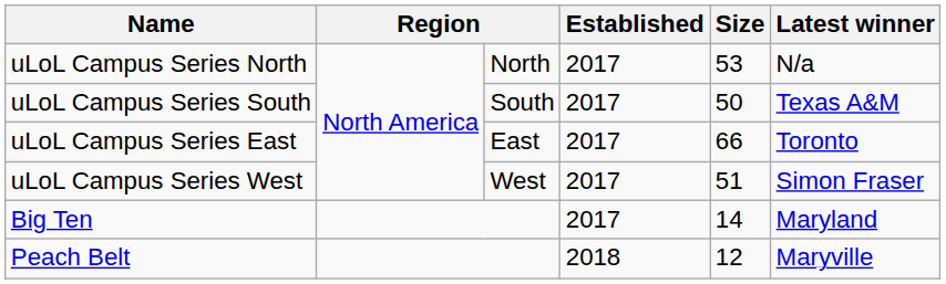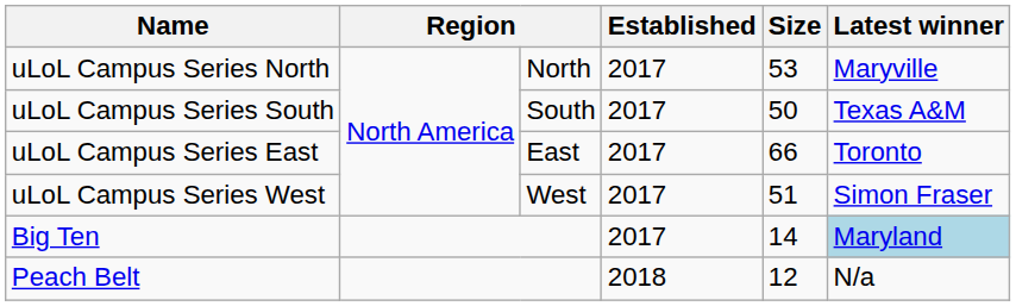 <table class="wikitable plainrowheaders sortable">
 <tr>
 <th>Name</th>
 <th colspan="2">Region</th>
 <th>Established</th>
 <th>Size</th>
 <th>Latest winner</th>
 </tr>
 <tr>
 <td scope="row">uLoL Campus Series North</td>
 <td rowspan="4"> <a href='#'>North America</a></td>
 <td>North</td>
 <td>2017</td>
 <td>53</td>
-<td>N/a</td>
+<td> <a href='#'>Maryville</a></td>
 </tr>
 <tr>
 <td scope="row">uLoL Campus Series South</td>
 <td>South</td>
 <td>2017</td>
 <td>50</td>
 <td> <a href='#'>Texas A&M</a></td>
 </tr>
 <tr>
 <td scope="row">uLoL Campus Series East</td>
 <td>East</td>
 <td>2017</td>
 <td>66</td>
 <td> <a href='#'>Toronto</a></td>
 </tr>
 <tr>
 <td scope="row">uLoL Campus Series West</td>
 <td>West</td>
 <td>2017</td>
 <td>51</td>
 <td> <a href='#'>Simon Fraser</a></td>
 </tr>
 <tr>
 <td scope="row"><a href='#'>Big Ten</a></td>
 <td colspan="2"></td>
 <td>2017</td>
 <td>14</td>
-<td><a href='#'>Maryland</a></td>
+<td style="background: lightblue;"><a href='#'>Maryland</a></td>
 </tr>
 <tr>
 <td scope="row"><a href='#'>Peach Belt</a></td>
 <td colspan="2"></td>
 <td>2018</td>
 <td>12</td>
-<td> <a href='#'>Maryville</a></td>
+<td>N/a</td>
 </tr>
 </table>
